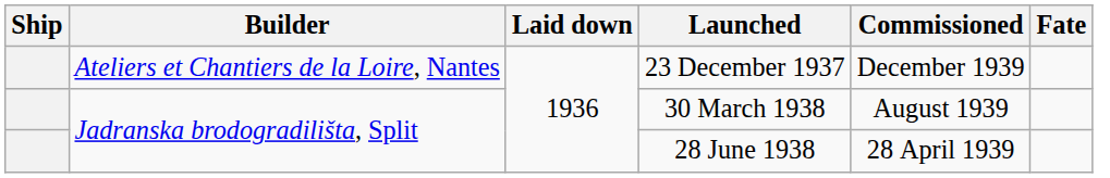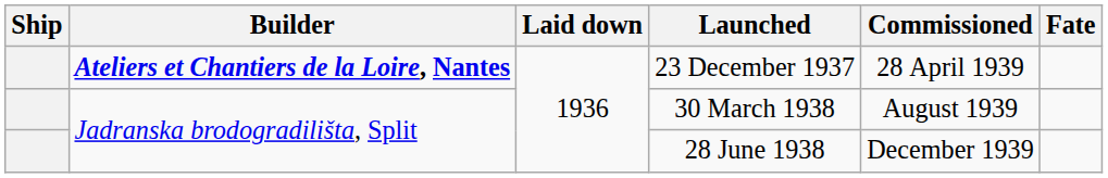 <table class="wikitable plainrowheaders">
 <tr>
 <th scope="col">Ship</th>
 <th scope="col">Builder</th>
 <th scope="col">Laid down</th>
 <th scope="col">Launched</th>
 <th scope="col">Commissioned</th>
 <th scope="col">Fate</th>
 </tr>
 <tr>
 <th scope="row"></th>
-<td><em><a href='#'>Ateliers et Chantiers de la Loire</a></em>, <a href='#'>Nantes</a></td>
+<td><strong><em><a href='#'>Ateliers et Chantiers de la Loire</a></em>, <a href='#'>Nantes</a></strong></td>
 <td rowspan=3 style="text-align:center;">1936</td>
 <td style="text-align:center;">23 December 1937</td>
-<td style="text-align:center;">December 1939</td>
+<td style="text-align:center;">28 April 1939</td>
 <td></td>
 </tr>
 <tr>
 <th scope="row"></th>
 <td rowspan=2><em><a href='#'>Jadranska brodogradilišta</a></em>, <a href='#'>Split</a></td>
 <td style="text-align:center;">30 March 1938</td>
 <td style="text-align:center;">August 1939</td>
 <td></td>
 </tr>
 <tr>
 <th scope="row"></th>
 <td style="text-align:center;">28 June 1938</td>
-<td style="text-align:center;">28 April 1939</td>
+<td style="text-align:center;">December 1939</td>
 <td></td>
 </tr>
 </table>
